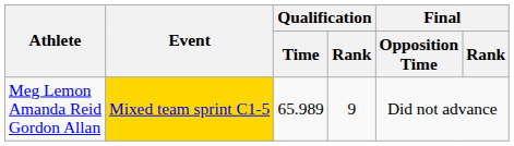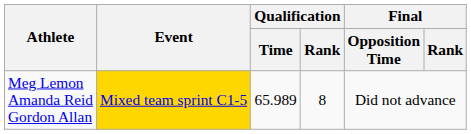 <table class=wikitable>
 <tr>
 <th rowspan="2">Athlete</th>
 <th rowspan="2">Event</th>
 <th colspan="2">Qualification</th>
 <th colspan="2">Final</th>
 </tr>
 <tr>
 <th>Time</th>
 <th>Rank</th>
 <th>Opposition<br>Time</th>
 <th>Rank</th>
 </tr>
 <tr align=center>
 <td align=left><a href='#'>Meg Lemon</a> <br> <a href='#'>Amanda Reid</a> <br> <a href='#'>Gordon Allan</a></td>
 <td align=left style="background: gold;"><a href='#'>Mixed team sprint C1-5</a></td>
 <td>65.989</td>
-<td>9</td>
+<td>8</td>
 <td align="center" colspan=2>Did not advance</td>
 </tr>
 </table>
